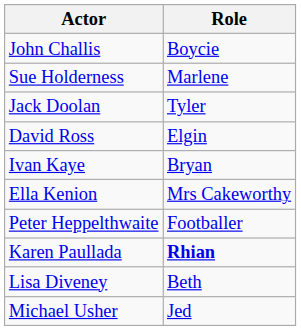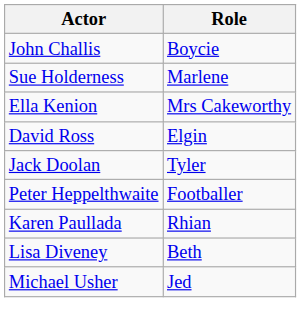 <table class="wikitable">
 <tr>
 <th>Actor</th>
 <th>Role</th>
 </tr>
 <tr>
 <td><a href='#'>John Challis</a></td>
 <td><a href='#'>Boycie</a></td>
 </tr>
 <tr>
 <td><a href='#'>Sue Holderness</a></td>
 <td><a href='#'>Marlene</a></td>
 </tr>
 <tr>
-<td><a href='#'>Jack Doolan</a></td>
-<td><a href='#'>Tyler</a></td>
+<td><a href='#'>Ella Kenion</a></td>
+<td><a href='#'>Mrs Cakeworthy</a></td>
 </tr>
 <tr>
 <td><a href='#'>David Ross</a></td>
 <td><a href='#'>Elgin</a></td>
 </tr>
 <tr>
-<td><a href='#'>Ivan Kaye</a></td>
-<td><a href='#'>Bryan</a></td>
-</tr>
-<tr>
-<td><a href='#'>Ella Kenion</a></td>
-<td><a href='#'>Mrs Cakeworthy</a></td>
+<td><a href='#'>Jack Doolan</a></td>
+<td><a href='#'>Tyler</a></td>
 </tr>
 <tr>
 <td><a href='#'>Peter Heppelthwaite</a></td>
 <td><a href='#'>Footballer</a></td>
 </tr>
 <tr>
 <td><a href='#'>Karen Paullada</a></td>
-<td><strong><a href='#'>Rhian</a></strong></td>
+<td><a href='#'>Rhian</a></td>
 </tr>
 <tr>
 <td><a href='#'>Lisa Diveney</a></td>
 <td><a href='#'>Beth</a></td>
 </tr>
 <tr>
 <td><a href='#'>Michael Usher</a></td>
 <td><a href='#'>Jed</a></td>
 </tr>
 </table>
